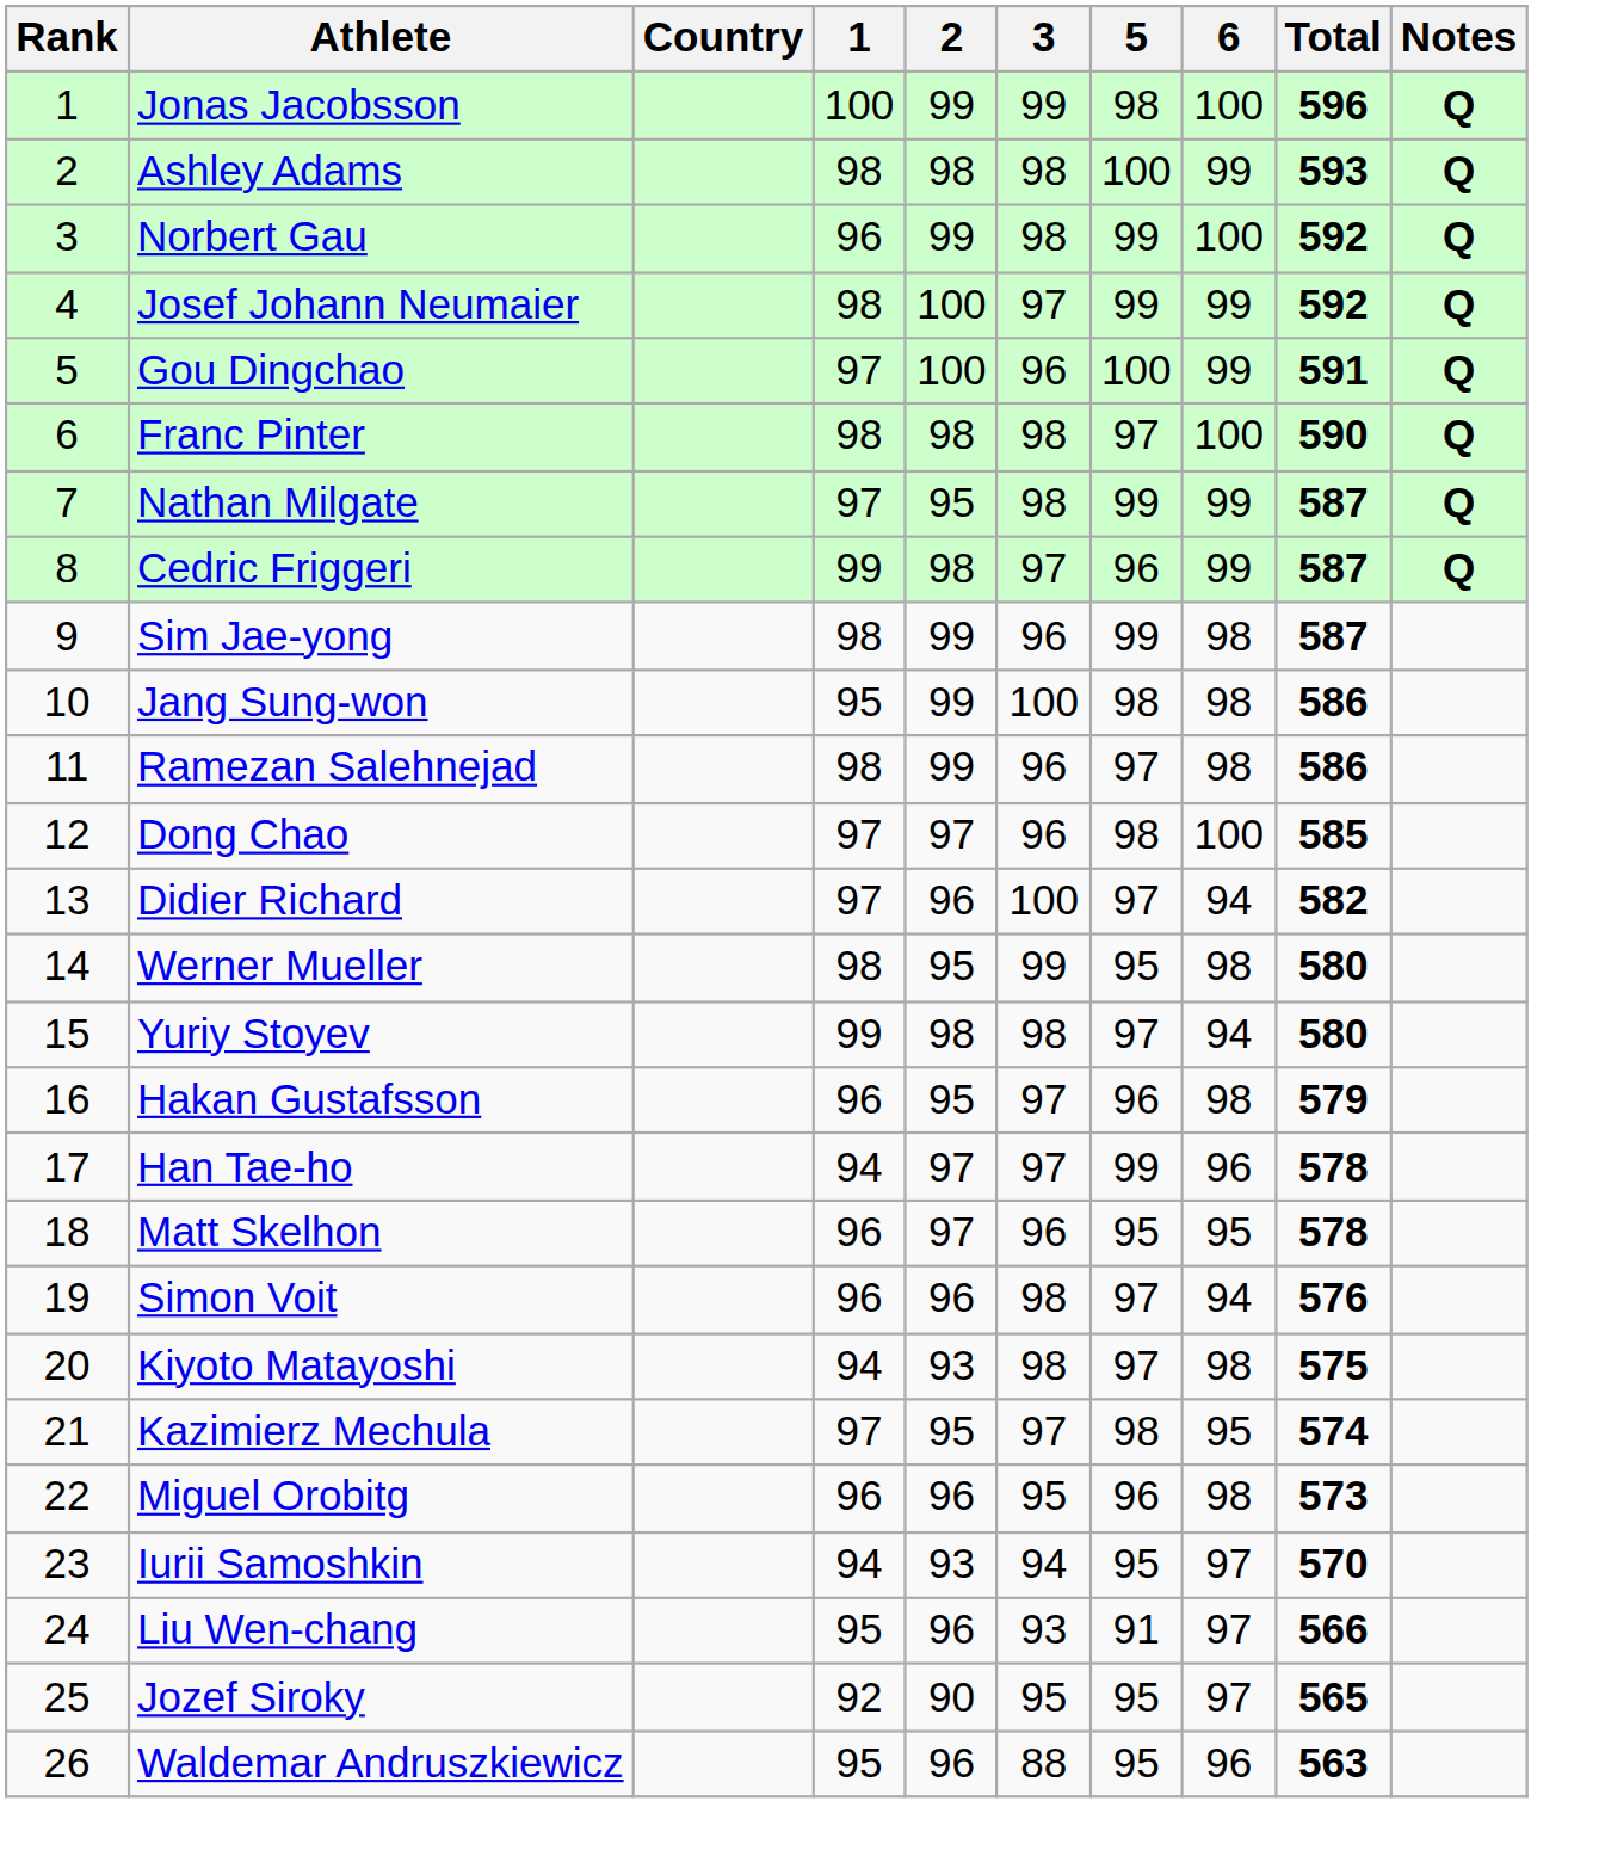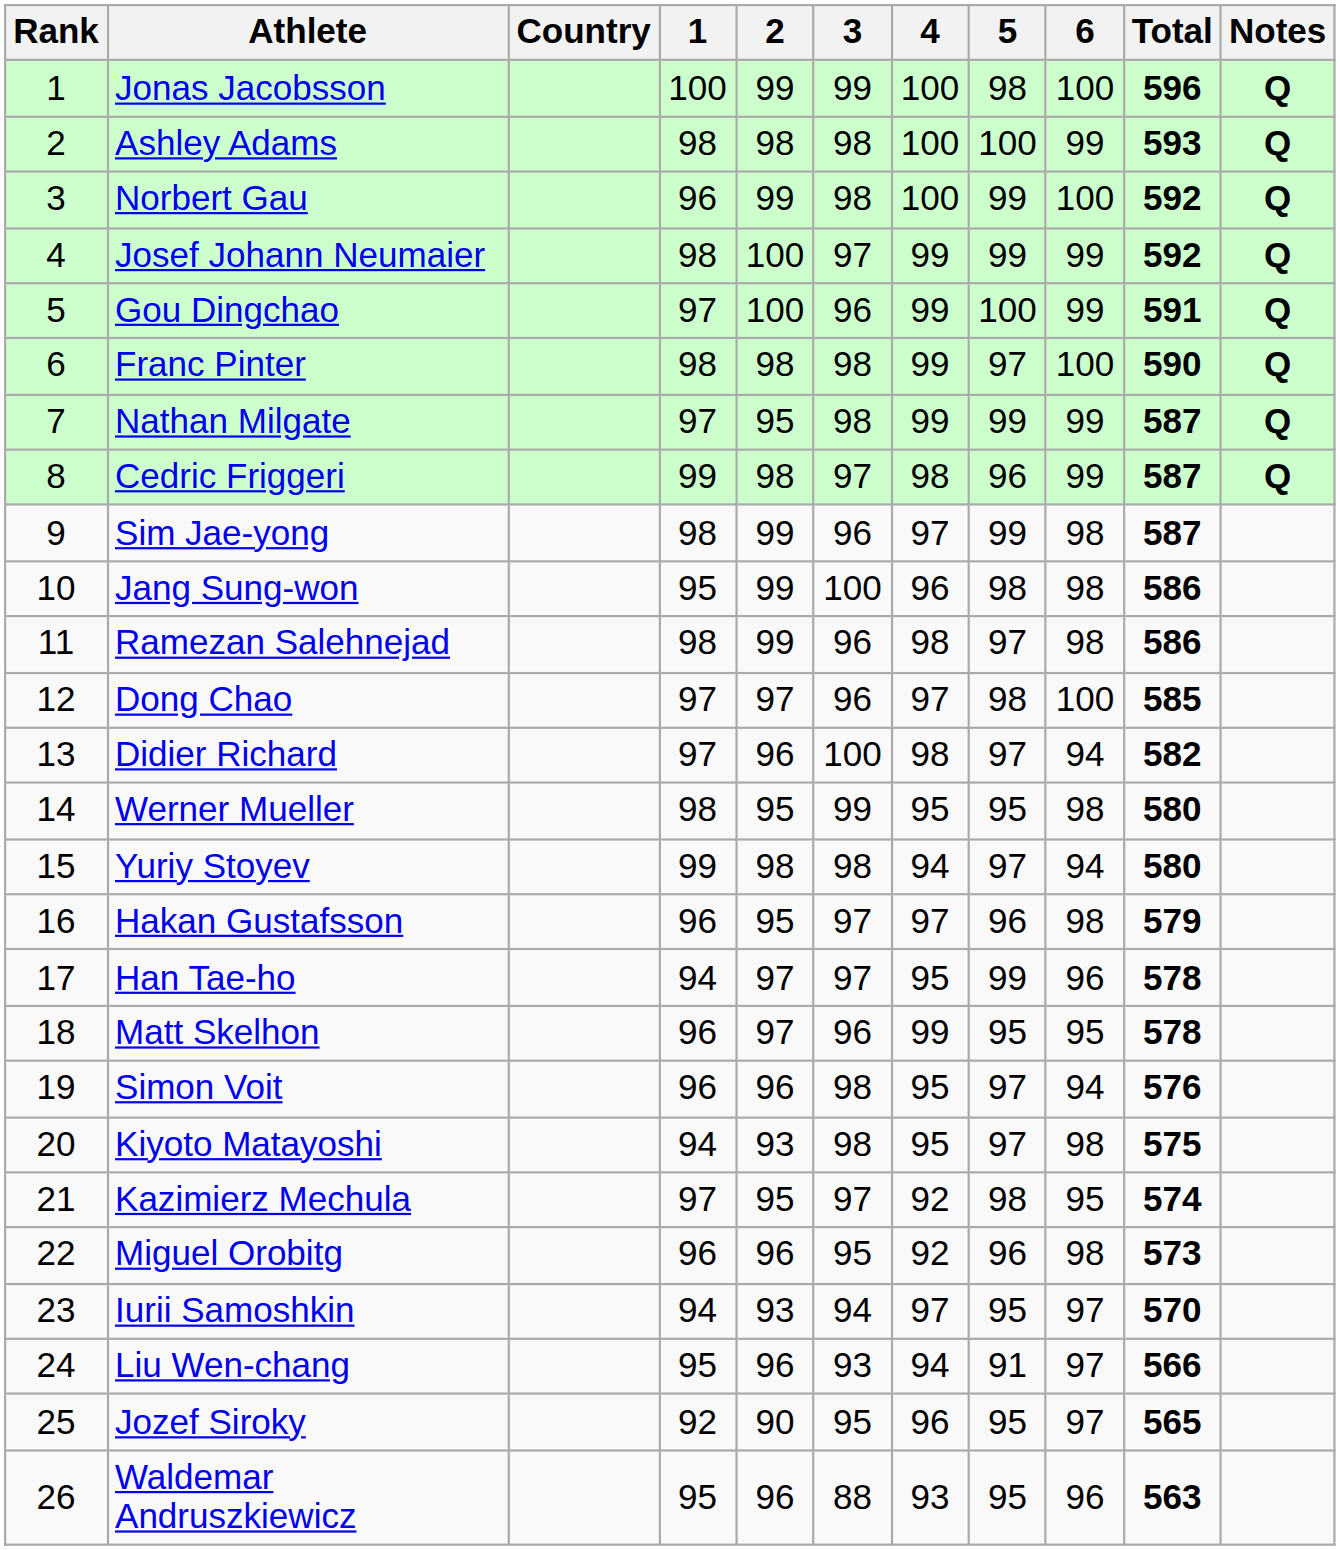 <table class="wikitable sortable" style="text-align:center">
 <tr>
 <th>Rank</th>
 <th>Athlete</th>
 <th>Country</th>
 <th style="width: 28px">1</th>
 <th style="width: 28px">2</th>
 <th style="width: 28px">3</th>
+<th style="width: 28px">4</th>
 <th style="width: 28px">5</th>
 <th style="width: 28px">6</th>
 <th>Total</th>
 <th class="unsortable">Notes</th>
 </tr>
 <tr bgcolor=#ccffcc>
 <td>1</td>
 <td align="left"><a href='#'>Jonas Jacobsson</a></td>
 <td align="left"></td>
 <td align="center">100</td>
 <td align="center">99</td>
 <td align="center">99</td>
+<td align="center">100</td>
 <td align="center">98</td>
 <td align="center">100</td>
 <td align="center"><strong>596</strong></td>
 <td align="center"><strong>Q</strong></td>
 </tr>
 <tr bgcolor=#ccffcc>
 <td>2</td>
 <td align="left"><a href='#'>Ashley Adams</a></td>
 <td align="left"></td>
 <td align="center">98</td>
 <td align="center">98</td>
 <td align="center">98</td>
 <td align="center">100</td>
+<td align="center">100</td>
 <td align="center">99</td>
 <td align="center"><strong>593</strong></td>
 <td align="center"><strong>Q</strong></td>
 </tr>
 <tr bgcolor=#ccffcc>
 <td>3</td>
 <td align="left"><a href='#'>Norbert Gau</a></td>
 <td align="left"></td>
 <td align="center">96</td>
 <td align="center">99</td>
 <td align="center">98</td>
+<td align="center">100</td>
 <td align="center">99</td>
 <td align="center">100</td>
 <td align="center"><strong>592</strong></td>
 <td align="center"><strong>Q</strong></td>
 </tr>
 <tr bgcolor=#ccffcc>
 <td>4</td>
 <td align="left"><a href='#'>Josef Johann Neumaier</a></td>
 <td align="left"></td>
 <td align="center">98</td>
 <td align="center">100</td>
 <td align="center">97</td>
 <td align="center">99</td>
 <td align="center">99</td>
+<td align="center">99</td>
 <td align="center"><strong>592</strong></td>
 <td align="center"><strong>Q</strong></td>
 </tr>
 <tr bgcolor=#ccffcc>
 <td>5</td>
 <td align="left"><a href='#'>Gou Dingchao</a></td>
 <td align="left"></td>
 <td align="center">97</td>
 <td align="center">100</td>
 <td align="center">96</td>
+<td align="center">99</td>
 <td align="center">100</td>
 <td align="center">99</td>
 <td align="center"><strong>591</strong></td>
 <td align="center"><strong>Q</strong></td>
 </tr>
 <tr bgcolor=#ccffcc>
 <td>6</td>
 <td align="left"><a href='#'>Franc Pinter</a></td>
 <td align="left"></td>
 <td align="center">98</td>
 <td align="center">98</td>
 <td align="center">98</td>
+<td align="center">99</td>
 <td align="center">97</td>
 <td align="center">100</td>
 <td align="center"><strong>590</strong></td>
 <td align="center"><strong>Q</strong></td>
 </tr>
 <tr bgcolor=#ccffcc>
 <td>7</td>
 <td align="left"><a href='#'>Nathan Milgate</a></td>
 <td align="left"></td>
 <td align="center">97</td>
 <td align="center">95</td>
 <td align="center">98</td>
 <td align="center">99</td>
 <td align="center">99</td>
+<td align="center">99</td>
 <td align="center"><strong>587</strong></td>
 <td align="center"><strong>Q</strong></td>
 </tr>
 <tr bgcolor=#ccffcc>
 <td>8</td>
 <td align="left"><a href='#'>Cedric Friggeri</a></td>
 <td align="left"></td>
 <td align="center">99</td>
 <td align="center">98</td>
 <td align="center">97</td>
+<td align="center">98</td>
 <td align="center">96</td>
 <td align="center">99</td>
 <td align="center"><strong>587</strong></td>
 <td align="center"><strong>Q</strong></td>
 </tr>
 <tr>
 <td>9</td>
 <td align="left"><a href='#'>Sim Jae-yong</a></td>
 <td align="left"></td>
 <td align="center">98</td>
 <td align="center">99</td>
 <td align="center">96</td>
+<td align="center">97</td>
 <td align="center">99</td>
 <td align="center">98</td>
 <td align="center"><strong>587</strong></td>
 <td></td>
 </tr>
 <tr>
 <td>10</td>
 <td align="left"><a href='#'>Jang Sung-won</a></td>
 <td align="left"></td>
 <td align="center">95</td>
 <td align="center">99</td>
 <td align="center">100</td>
+<td align="center">96</td>
 <td align="center">98</td>
 <td align="center">98</td>
 <td align="center"><strong>586</strong></td>
 <td></td>
 </tr>
 <tr>
 <td>11</td>
 <td align="left"><a href='#'>Ramezan Salehnejad</a></td>
 <td align="left"></td>
 <td align="center">98</td>
 <td align="center">99</td>
 <td align="center">96</td>
+<td align="center">98</td>
 <td align="center">97</td>
 <td align="center">98</td>
 <td align="center"><strong>586</strong></td>
 <td></td>
 </tr>
 <tr>
 <td>12</td>
 <td align="left"><a href='#'>Dong Chao</a></td>
 <td align="left"></td>
 <td align="center">97</td>
 <td align="center">97</td>
 <td align="center">96</td>
+<td align="center">97</td>
 <td align="center">98</td>
 <td align="center">100</td>
 <td align="center"><strong>585</strong></td>
 <td></td>
 </tr>
 <tr>
 <td>13</td>
 <td align="left"><a href='#'>Didier Richard</a></td>
 <td align="left"></td>
 <td align="center">97</td>
 <td align="center">96</td>
 <td align="center">100</td>
+<td align="center">98</td>
 <td align="center">97</td>
 <td align="center">94</td>
 <td align="center"><strong>582</strong></td>
 <td></td>
 </tr>
 <tr>
 <td>14</td>
 <td align="left"><a href='#'>Werner Mueller</a></td>
 <td align="left"></td>
 <td align="center">98</td>
 <td align="center">95</td>
 <td align="center">99</td>
 <td align="center">95</td>
+<td align="center">95</td>
 <td align="center">98</td>
 <td align="center"><strong>580</strong></td>
 <td></td>
 </tr>
 <tr>
 <td>15</td>
 <td align="left"><a href='#'>Yuriy Stoyev</a></td>
 <td align="left"></td>
 <td align="center">99</td>
 <td align="center">98</td>
 <td align="center">98</td>
+<td align="center">94</td>
 <td align="center">97</td>
 <td align="center">94</td>
 <td align="center"><strong>580</strong></td>
 <td></td>
 </tr>
 <tr>
 <td>16</td>
 <td align="left"><a href='#'>Hakan Gustafsson</a></td>
 <td align="left"></td>
 <td align="center">96</td>
 <td align="center">95</td>
+<td align="center">97</td>
 <td align="center">97</td>
 <td align="center">96</td>
 <td align="center">98</td>
 <td align="center"><strong>579</strong></td>
 <td></td>
 </tr>
 <tr>
 <td>17</td>
 <td align="left"><a href='#'>Han Tae-ho</a></td>
 <td align="left"></td>
 <td align="center">94</td>
 <td align="center">97</td>
 <td align="center">97</td>
+<td align="center">95</td>
 <td align="center">99</td>
 <td align="center">96</td>
 <td align="center"><strong>578</strong></td>
 <td></td>
 </tr>
 <tr>
 <td>18</td>
 <td align="left"><a href='#'>Matt Skelhon</a></td>
 <td align="left"></td>
 <td align="center">96</td>
 <td align="center">97</td>
 <td align="center">96</td>
+<td align="center">99</td>
 <td align="center">95</td>
 <td align="center">95</td>
 <td align="center"><strong>578</strong></td>
 <td></td>
 </tr>
 <tr>
 <td>19</td>
 <td align="left"><a href='#'>Simon Voit</a></td>
 <td align="left"></td>
 <td align="center">96</td>
 <td align="center">96</td>
 <td align="center">98</td>
+<td align="center">95</td>
 <td align="center">97</td>
 <td align="center">94</td>
 <td align="center"><strong>576</strong></td>
 <td></td>
 </tr>
 <tr>
 <td>20</td>
 <td align="left"><a href='#'>Kiyoto Matayoshi</a></td>
 <td align="left"></td>
 <td align="center">94</td>
 <td align="center">93</td>
 <td align="center">98</td>
+<td align="center">95</td>
 <td align="center">97</td>
 <td align="center">98</td>
 <td align="center"><strong>575</strong></td>
 <td></td>
 </tr>
 <tr>
 <td>21</td>
 <td align="left"><a href='#'>Kazimierz Mechula</a></td>
 <td align="left"></td>
 <td align="center">97</td>
 <td align="center">95</td>
 <td align="center">97</td>
+<td align="center">92</td>
 <td align="center">98</td>
 <td align="center">95</td>
 <td align="center"><strong>574</strong></td>
 <td></td>
 </tr>
 <tr>
 <td>22</td>
 <td align="left"><a href='#'>Miguel Orobitg</a></td>
 <td align="left"></td>
 <td align="center">96</td>
 <td align="center">96</td>
 <td align="center">95</td>
+<td align="center">92</td>
 <td align="center">96</td>
 <td align="center">98</td>
 <td align="center"><strong>573</strong></td>
 <td></td>
 </tr>
 <tr>
 <td>23</td>
 <td align="left"><a href='#'>Iurii Samoshkin</a></td>
 <td align="left"></td>
 <td align="center">94</td>
 <td align="center">93</td>
 <td align="center">94</td>
+<td align="center">97</td>
 <td align="center">95</td>
 <td align="center">97</td>
 <td align="center"><strong>570</strong></td>
 <td></td>
 </tr>
 <tr>
 <td>24</td>
 <td align="left"><a href='#'>Liu Wen-chang</a></td>
 <td align="left"></td>
 <td align="center">95</td>
 <td align="center">96</td>
 <td align="center">93</td>
+<td align="center">94</td>
 <td align="center">91</td>
 <td align="center">97</td>
 <td align="center"><strong>566</strong></td>
 <td></td>
 </tr>
 <tr>
 <td>25</td>
 <td align="left"><a href='#'>Jozef Siroky</a></td>
 <td align="left"></td>
 <td align="center">92</td>
 <td align="center">90</td>
 <td align="center">95</td>
+<td align="center">96</td>
 <td align="center">95</td>
 <td align="center">97</td>
 <td align="center"><strong>565</strong></td>
 <td></td>
 </tr>
 <tr>
 <td>26</td>
 <td align="left"><a href='#'>Waldemar Andruszkiewicz</a></td>
 <td align="left"></td>
 <td align="center">95</td>
 <td align="center">96</td>
 <td align="center">88</td>
+<td align="center">93</td>
 <td align="center">95</td>
 <td align="center">96</td>
 <td align="center"><strong>563</strong></td>
 <td></td>
 </tr>
 </table>
